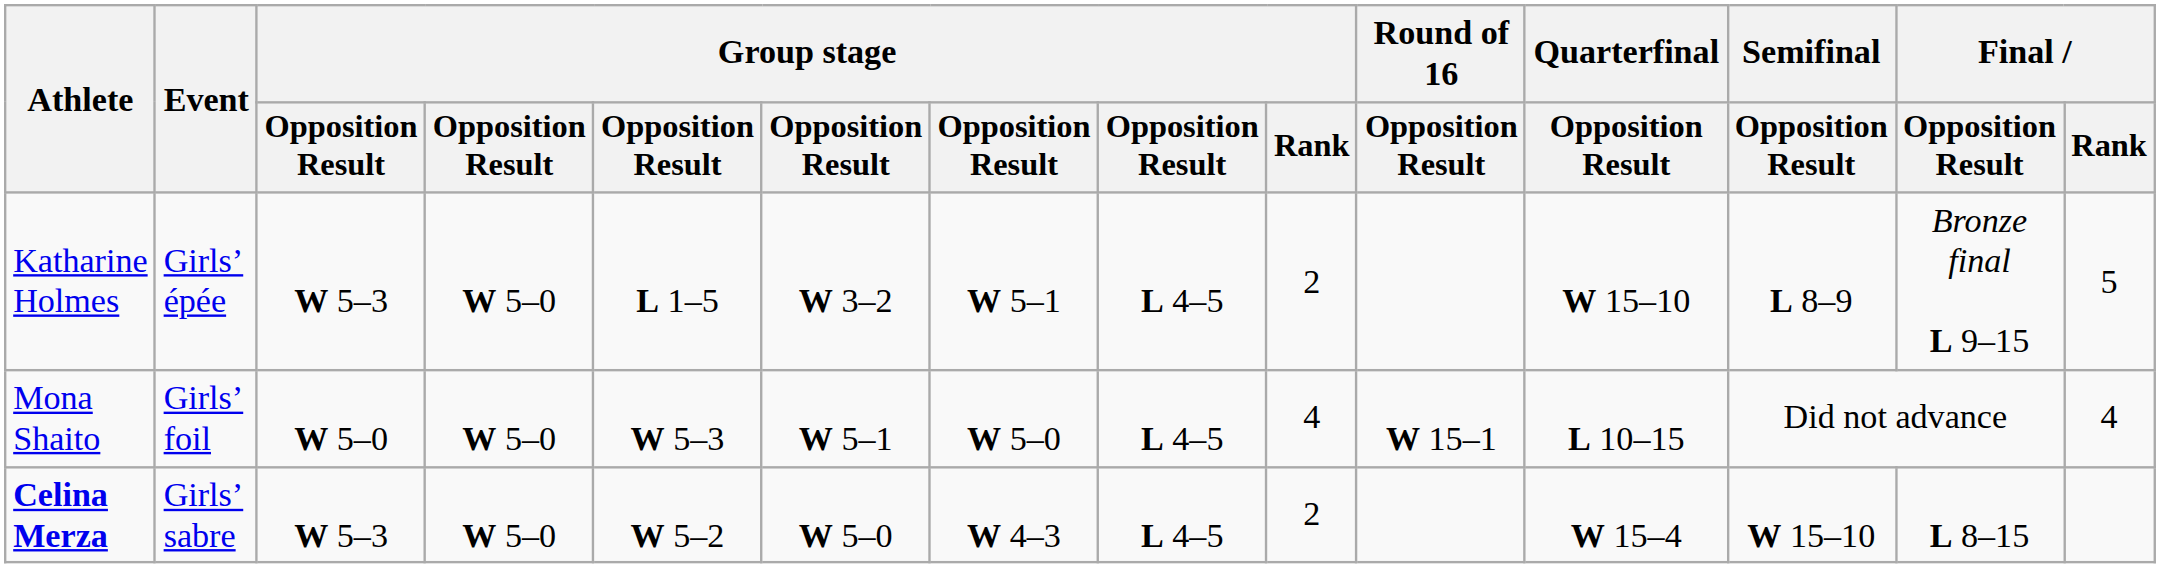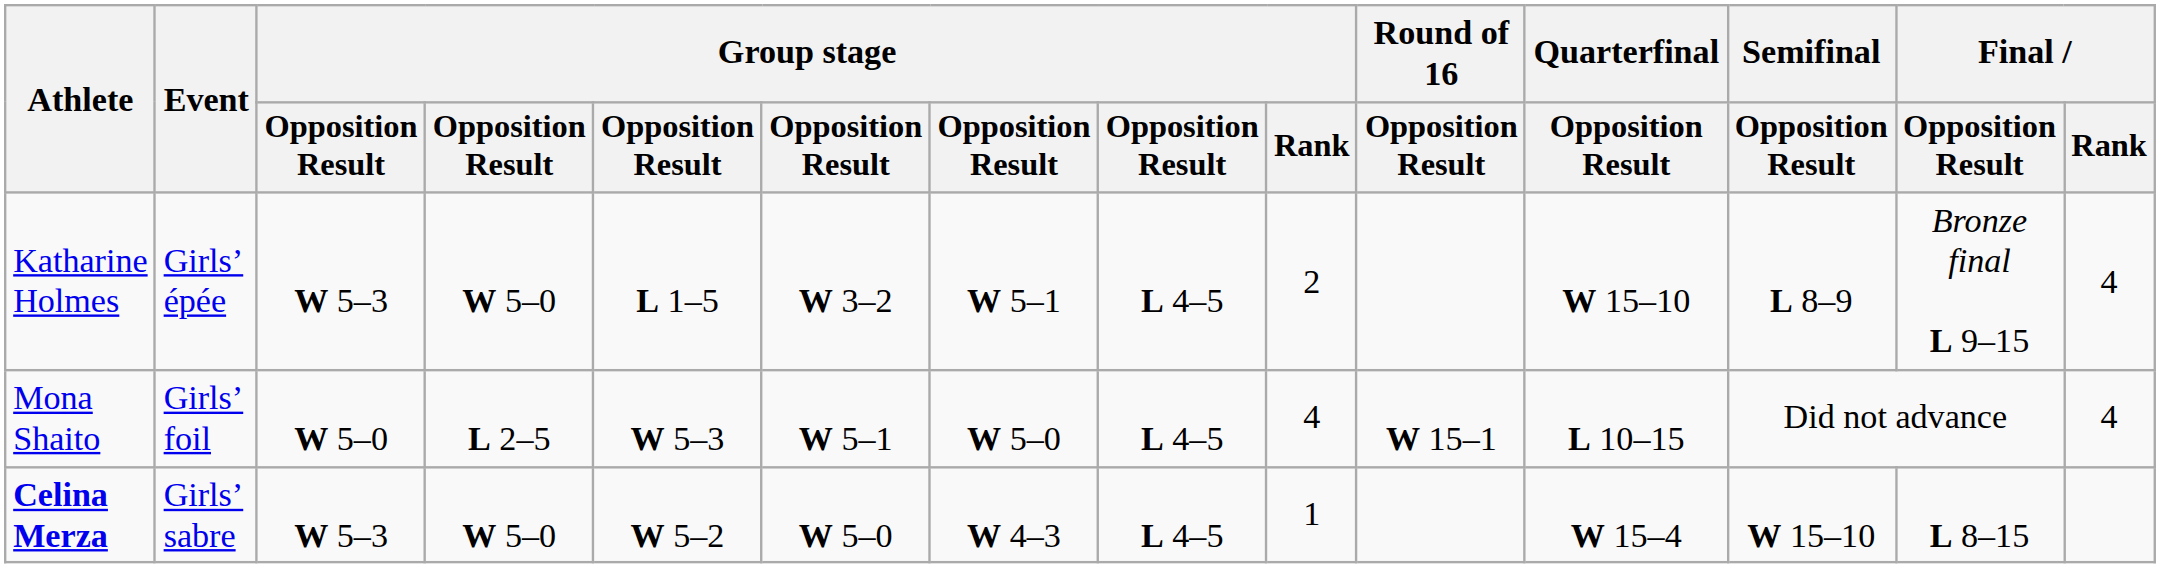 <table class=wikitable style=font-size:90%;text-align:center>
 <tr>
 <th rowspan=2>Athlete</th>
 <th rowspan=2>Event</th>
 <th colspan=7>Group stage</th>
 <th>Round of 16</th>
 <th>Quarterfinal</th>
 <th>Semifinal</th>
 <th colspan=2>Final / </th>
 </tr>
 <tr style=font-size:95%>
 <th>Opposition<br>Result</th>
 <th>Opposition<br>Result</th>
 <th>Opposition<br>Result</th>
 <th>Opposition<br>Result</th>
 <th>Opposition<br>Result</th>
 <th>Opposition<br>Result</th>
 <th>Rank</th>
 <th>Opposition<br>Result</th>
 <th>Opposition<br>Result</th>
 <th>Opposition<br>Result</th>
 <th>Opposition<br>Result</th>
 <th>Rank</th>
 </tr>
 <tr>
 <td align=left><a href='#'>Katharine Holmes</a></td>
 <td align=left><a href='#'>Girls’ épée</a></td>
 <td><br> <strong>W</strong> 5–3</td>
 <td><br> <strong>W</strong> 5–0</td>
 <td><br> <strong>L</strong> 1–5</td>
 <td><br> <strong>W</strong> 3–2</td>
 <td><br> <strong>W</strong> 5–1</td>
 <td><br> <strong>L</strong> 4–5</td>
 <td>2</td>
 <td></td>
 <td><br> <strong>W</strong> 15–10</td>
 <td><br> <strong>L</strong> 8–9</td>
 <td><em>Bronze final</em><br><br> <strong>L</strong> 9–15</td>
-<td>5</td>
+<td>4</td>
 </tr>
 <tr>
 <td align=left><a href='#'>Mona Shaito</a></td>
 <td align=left><a href='#'>Girls’ foil</a></td>
 <td><br> <strong>W</strong> 5–0</td>
-<td><br> <strong>W</strong> 5–0</td>
+<td><br> <strong>L</strong> 2–5</td>
 <td><br> <strong>W</strong> 5–3</td>
 <td><br> <strong>W</strong> 5–1</td>
 <td><br> <strong>W</strong> 5–0</td>
 <td><br> <strong>L</strong> 4–5</td>
 <td>4</td>
 <td><br> <strong>W</strong> 15–1</td>
 <td><br> <strong>L</strong> 10–15</td>
 <td colspan=2>Did not advance</td>
 <td>4</td>
 </tr>
 <tr>
 <td align=left><strong><a href='#'>Celina Merza</a></strong></td>
 <td align=left><a href='#'>Girls’ sabre</a></td>
 <td><br> <strong>W</strong> 5–3</td>
 <td><br> <strong>W</strong> 5–0</td>
 <td><br> <strong>W</strong> 5–2</td>
 <td><br> <strong>W</strong> 5–0</td>
 <td><br> <strong>W</strong> 4–3</td>
 <td><br> <strong>L</strong> 4–5</td>
-<td>2</td>
+<td>1</td>
 <td></td>
 <td><br> <strong>W</strong> 15–4</td>
 <td><br> <strong>W</strong> 15–10</td>
 <td><br> <strong>L</strong> 8–15</td>
 <td></td>
 </tr>
 </table>
